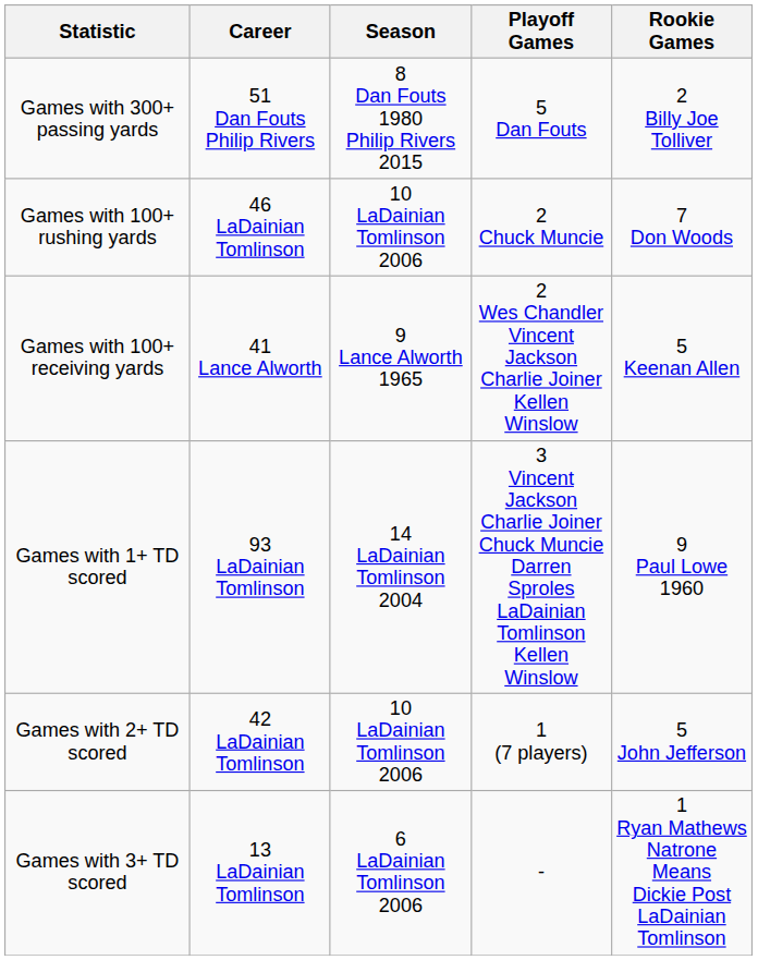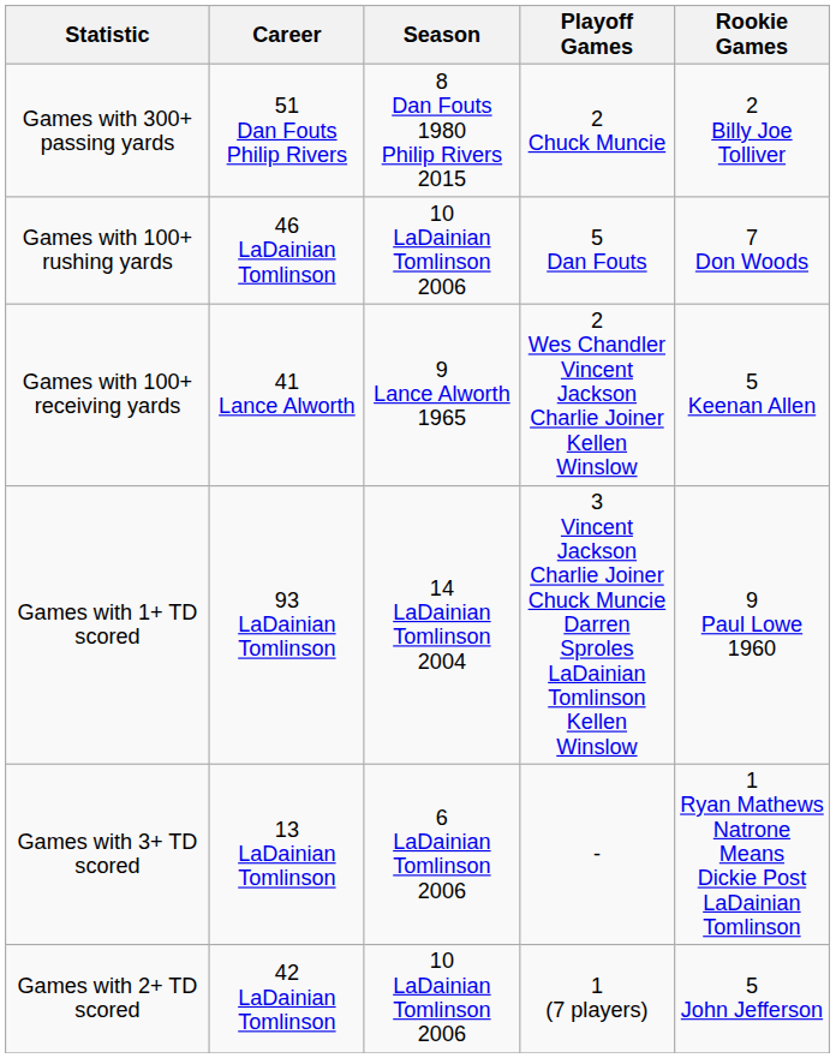 <table class="wikitable" style="text-align: center;">
 <tr>
 <th>Statistic</th>
 <th>Career</th>
 <th>Season</th>
 <th>Playoff Games</th>
 <th>Rookie Games</th>
 </tr>
 <tr>
 <td>Games with 300+ passing yards</td>
 <td>51<br><a href='#'>Dan Fouts</a><br><a href='#'>Philip Rivers</a></td>
 <td>8<br><a href='#'>Dan Fouts</a><br>1980<br><a href='#'>Philip Rivers</a><br>2015</td>
-<td>5<br><a href='#'>Dan Fouts</a></td>
+<td>2<br><a href='#'>Chuck Muncie</a></td>
 <td>2<br><a href='#'>Billy Joe Tolliver</a></td>
 </tr>
 <tr>
 <td>Games with 100+ rushing yards</td>
 <td>46<br><a href='#'>LaDainian Tomlinson</a></td>
 <td>10<br><a href='#'>LaDainian Tomlinson</a><br>2006</td>
-<td>2<br><a href='#'>Chuck Muncie</a></td>
+<td>5<br><a href='#'>Dan Fouts</a></td>
 <td>7<br><a href='#'>Don Woods</a></td>
 </tr>
 <tr>
 <td>Games with 100+ receiving yards</td>
 <td>41<br><a href='#'>Lance Alworth</a></td>
 <td>9<br><a href='#'>Lance Alworth</a><br>1965</td>
 <td>2<br><a href='#'>Wes Chandler</a><br><a href='#'>Vincent Jackson</a><br><a href='#'>Charlie Joiner</a><br><a href='#'>Kellen Winslow</a></td>
 <td>5<br><a href='#'>Keenan Allen</a></td>
 </tr>
 <tr>
 <td>Games with 1+ TD scored</td>
 <td>93<br><a href='#'>LaDainian Tomlinson</a></td>
 <td>14<br><a href='#'>LaDainian Tomlinson</a><br>2004</td>
 <td>3<br><a href='#'>Vincent Jackson</a><br><a href='#'>Charlie Joiner</a><br><a href='#'>Chuck Muncie</a><br><a href='#'>Darren Sproles</a><br><a href='#'>LaDainian Tomlinson</a><br><a href='#'>Kellen Winslow</a></td>
 <td>9<br><a href='#'>Paul Lowe</a><br>1960</td>
 </tr>
 <tr>
+<td>Games with 3+ TD scored</td>
+<td>13<br><a href='#'>LaDainian Tomlinson</a></td>
+<td>6<br><a href='#'>LaDainian Tomlinson</a><br>2006</td>
+<td>-</td>
+<td>1<br><a href='#'>Ryan Mathews</a><br><a href='#'>Natrone Means</a><br><a href='#'>Dickie Post</a><br><a href='#'>LaDainian Tomlinson</a></td>
+</tr>
+<tr>
 <td>Games with 2+ TD scored</td>
 <td>42<br><a href='#'>LaDainian Tomlinson</a></td>
 <td>10<br><a href='#'>LaDainian Tomlinson</a><br>2006</td>
 <td>1<br>(7 players)</td>
 <td>5<br><a href='#'>John Jefferson</a></td>
 </tr>
-<tr>
-<td>Games with 3+ TD scored</td>
-<td>13<br><a href='#'>LaDainian Tomlinson</a></td>
-<td>6<br><a href='#'>LaDainian Tomlinson</a><br>2006</td>
-<td>-</td>
-<td>1<br><a href='#'>Ryan Mathews</a><br><a href='#'>Natrone Means</a><br><a href='#'>Dickie Post</a><br><a href='#'>LaDainian Tomlinson</a></td>
-</tr>
 </table>
